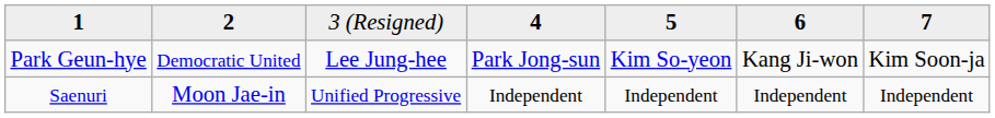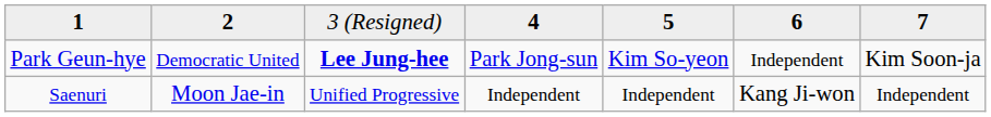 <table class=wikitable  style=text-align:center>
 <tr style="background:#eee; text-align:center;">
 <td width:125px><strong>1</strong></td>
 <td width:125px><strong>2</strong></td>
 <td width:125px><em>3 (Resigned)</em></td>
 <td width:125px><strong>4</strong></td>
 <td width:125px><strong>5</strong></td>
 <td width:125px><strong>6</strong></td>
 <td width:125px><strong>7</strong></td>
 </tr>
 <tr>
 <td><a href='#'>Park Geun-hye</a></td>
 <td> <small><a href='#'>Democratic United</a></small></td>
-<td><a href='#'>Lee Jung-hee</a></td>
+<td><strong><a href='#'>Lee Jung-hee</a></strong></td>
 <td><a href='#'>Park Jong-sun</a></td>
 <td><a href='#'>Kim So-yeon</a></td>
-<td>Kang Ji-won</td>
+<td> <small>Independent</small></td>
 <td>Kim Soon-ja</td>
 </tr>
 <tr>
 <td> <small><a href='#'>Saenuri</a></small></td>
 <td><a href='#'>Moon Jae-in</a></td>
 <td> <small><a href='#'>Unified Progressive</a></small></td>
 <td> <small>Independent</small></td>
 <td> <small>Independent</small></td>
-<td> <small>Independent</small></td>
+<td>Kang Ji-won</td>
 <td> <small>Independent</small></td>
 </tr>
 </table>
